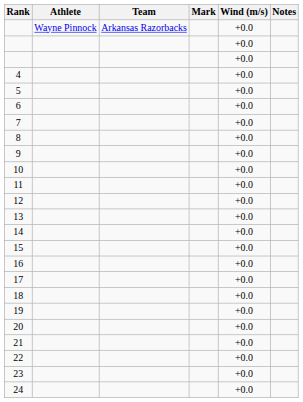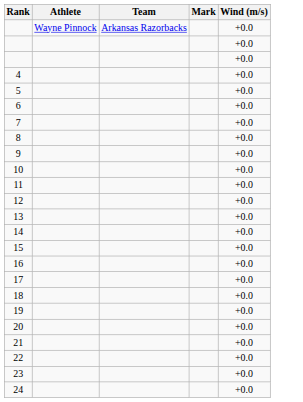 <table class="wikitable sortable" style="text-align:center">
 <tr>
 <th>Rank</th>
 <th>Athlete</th>
 <th>Team</th>
 <th>Mark</th>
 <th>Wind (m/s)</th>
-<th>Notes</th>
 </tr>
 <tr>
 <td></td>
 <td align=left> <a href='#'>Wayne Pinnock</a></td>
 <td><a href='#'>Arkansas Razorbacks</a></td>
 <td><strong></strong></td>
 <td>+0.0</td>
-<td></td>
 </tr>
 <tr>
 <td></td>
 <td align=left></td>
 <td></td>
 <td><strong></strong></td>
 <td>+0.0</td>
-<td></td>
 </tr>
 <tr>
 <td></td>
 <td align=left></td>
 <td></td>
 <td><strong></strong></td>
 <td>+0.0</td>
-<td></td>
 </tr>
 <tr>
 <td>4</td>
 <td align=left></td>
 <td></td>
 <td><strong></strong></td>
 <td>+0.0</td>
-<td></td>
 </tr>
 <tr>
 <td>5</td>
 <td align=left></td>
 <td></td>
 <td><strong></strong></td>
 <td>+0.0</td>
-<td></td>
 </tr>
 <tr>
 <td>6</td>
 <td align=left></td>
 <td></td>
 <td><strong></strong></td>
 <td>+0.0</td>
-<td></td>
 </tr>
 <tr>
 <td>7</td>
 <td align=left></td>
 <td></td>
 <td><strong></strong></td>
 <td>+0.0</td>
-<td></td>
 </tr>
 <tr>
 <td>8</td>
 <td align=left></td>
 <td></td>
 <td><strong></strong></td>
 <td>+0.0</td>
-<td></td>
 </tr>
 <tr>
 <td>9</td>
 <td align=left></td>
 <td></td>
 <td><strong></strong></td>
 <td>+0.0</td>
-<td></td>
 </tr>
 <tr>
 <td>10</td>
 <td align=left></td>
 <td></td>
 <td><strong></strong></td>
 <td>+0.0</td>
-<td></td>
 </tr>
 <tr>
 <td>11</td>
 <td align=left></td>
 <td></td>
 <td><strong></strong></td>
 <td>+0.0</td>
-<td></td>
 </tr>
 <tr>
 <td>12</td>
 <td align=left></td>
 <td></td>
 <td><strong></strong></td>
 <td>+0.0</td>
-<td></td>
 </tr>
 <tr>
 <td>13</td>
 <td align=left></td>
 <td></td>
 <td><strong></strong></td>
 <td>+0.0</td>
-<td></td>
 </tr>
 <tr>
 <td>14</td>
 <td align=left></td>
 <td></td>
 <td><strong></strong></td>
 <td>+0.0</td>
-<td></td>
 </tr>
 <tr>
 <td>15</td>
 <td align=left></td>
 <td></td>
 <td><strong></strong></td>
 <td>+0.0</td>
-<td></td>
 </tr>
 <tr>
 <td>16</td>
 <td align=left></td>
 <td></td>
 <td><strong></strong></td>
 <td>+0.0</td>
-<td></td>
 </tr>
 <tr>
 <td>17</td>
 <td align=left></td>
 <td></td>
 <td><strong></strong></td>
 <td>+0.0</td>
-<td></td>
 </tr>
 <tr>
 <td>18</td>
 <td align=left></td>
 <td></td>
 <td><strong></strong></td>
 <td>+0.0</td>
-<td></td>
 </tr>
 <tr>
 <td>19</td>
 <td align=left></td>
 <td></td>
 <td><strong></strong></td>
 <td>+0.0</td>
-<td></td>
 </tr>
 <tr>
 <td>20</td>
 <td align=left></td>
 <td></td>
 <td><strong></strong></td>
 <td>+0.0</td>
-<td></td>
 </tr>
 <tr>
 <td>21</td>
 <td align=left></td>
 <td></td>
 <td><strong></strong></td>
 <td>+0.0</td>
-<td></td>
 </tr>
 <tr>
 <td>22</td>
 <td align=left></td>
 <td></td>
 <td><strong></strong></td>
 <td>+0.0</td>
-<td></td>
 </tr>
 <tr>
 <td>23</td>
 <td align=left></td>
 <td></td>
 <td><strong></strong></td>
 <td>+0.0</td>
-<td></td>
 </tr>
 <tr>
 <td>24</td>
 <td align=left></td>
 <td></td>
 <td><strong></strong></td>
 <td>+0.0</td>
-<td></td>
 </tr>
 </table>
